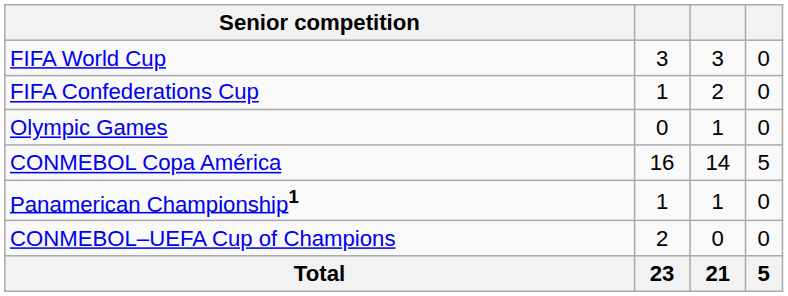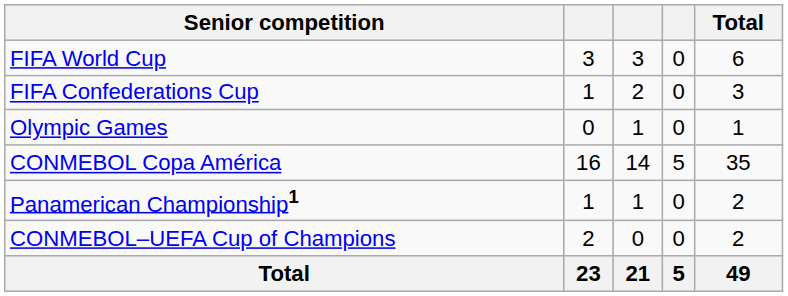 <table class="wikitable" width=40% style="font-size:90%; text-align:center;">
 <tr>
 <th>Senior competition</th>
 <th></th>
 <th></th>
 <th></th>
+<th>Total</th>
 </tr>
 <tr>
 <td align=left><a href='#'>FIFA World Cup</a></td>
 <td>3</td>
 <td>3</td>
 <td>0</td>
+<td>6</td>
 </tr>
 <tr>
 <td align="left"><a href='#'>FIFA Confederations Cup</a></td>
 <td>1</td>
 <td>2</td>
 <td>0</td>
+<td>3</td>
 </tr>
 <tr>
 <td align=left><a href='#'>Olympic Games</a></td>
 <td>0</td>
 <td>1</td>
 <td>0</td>
+<td>1</td>
 </tr>
 <tr>
 <td align=left><a href='#'>CONMEBOL Copa América</a></td>
 <td>16</td>
 <td>14</td>
 <td>5</td>
+<td>35</td>
 </tr>
 <tr>
 <td align=left><a href='#'>Panamerican Championship</a><sup><strong>1</strong></sup></td>
 <td>1</td>
 <td>1</td>
 <td>0</td>
+<td>2</td>
 </tr>
 <tr>
 <td align=left><a href='#'>CONMEBOL–UEFA Cup of Champions</a></td>
 <td>2</td>
 <td>0</td>
 <td>0</td>
+<td>2</td>
 </tr>
 <tr>
 <th>Total</th>
 <th>23</th>
 <th>21</th>
 <th>5</th>
+<th>49</th>
 </tr>
 </table>
